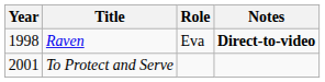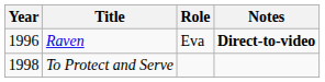 <table class="wikitable sortable">
 <tr>
 <th>Year</th>
 <th>Title</th>
 <th>Role</th>
 <th class="unsortable">Notes</th>
 </tr>
 <tr>
-<td>1998</td>
+<td>1996</td>
 <td><em><a href='#'>Raven</a></em></td>
 <td>Eva</td>
 <td><strong>Direct-to-video</strong></td>
 </tr>
 <tr>
-<td>2001</td>
+<td>1998</td>
 <td><em>To Protect and Serve</em></td>
 <td></td>
 <td></td>
 </tr>
 </table>
